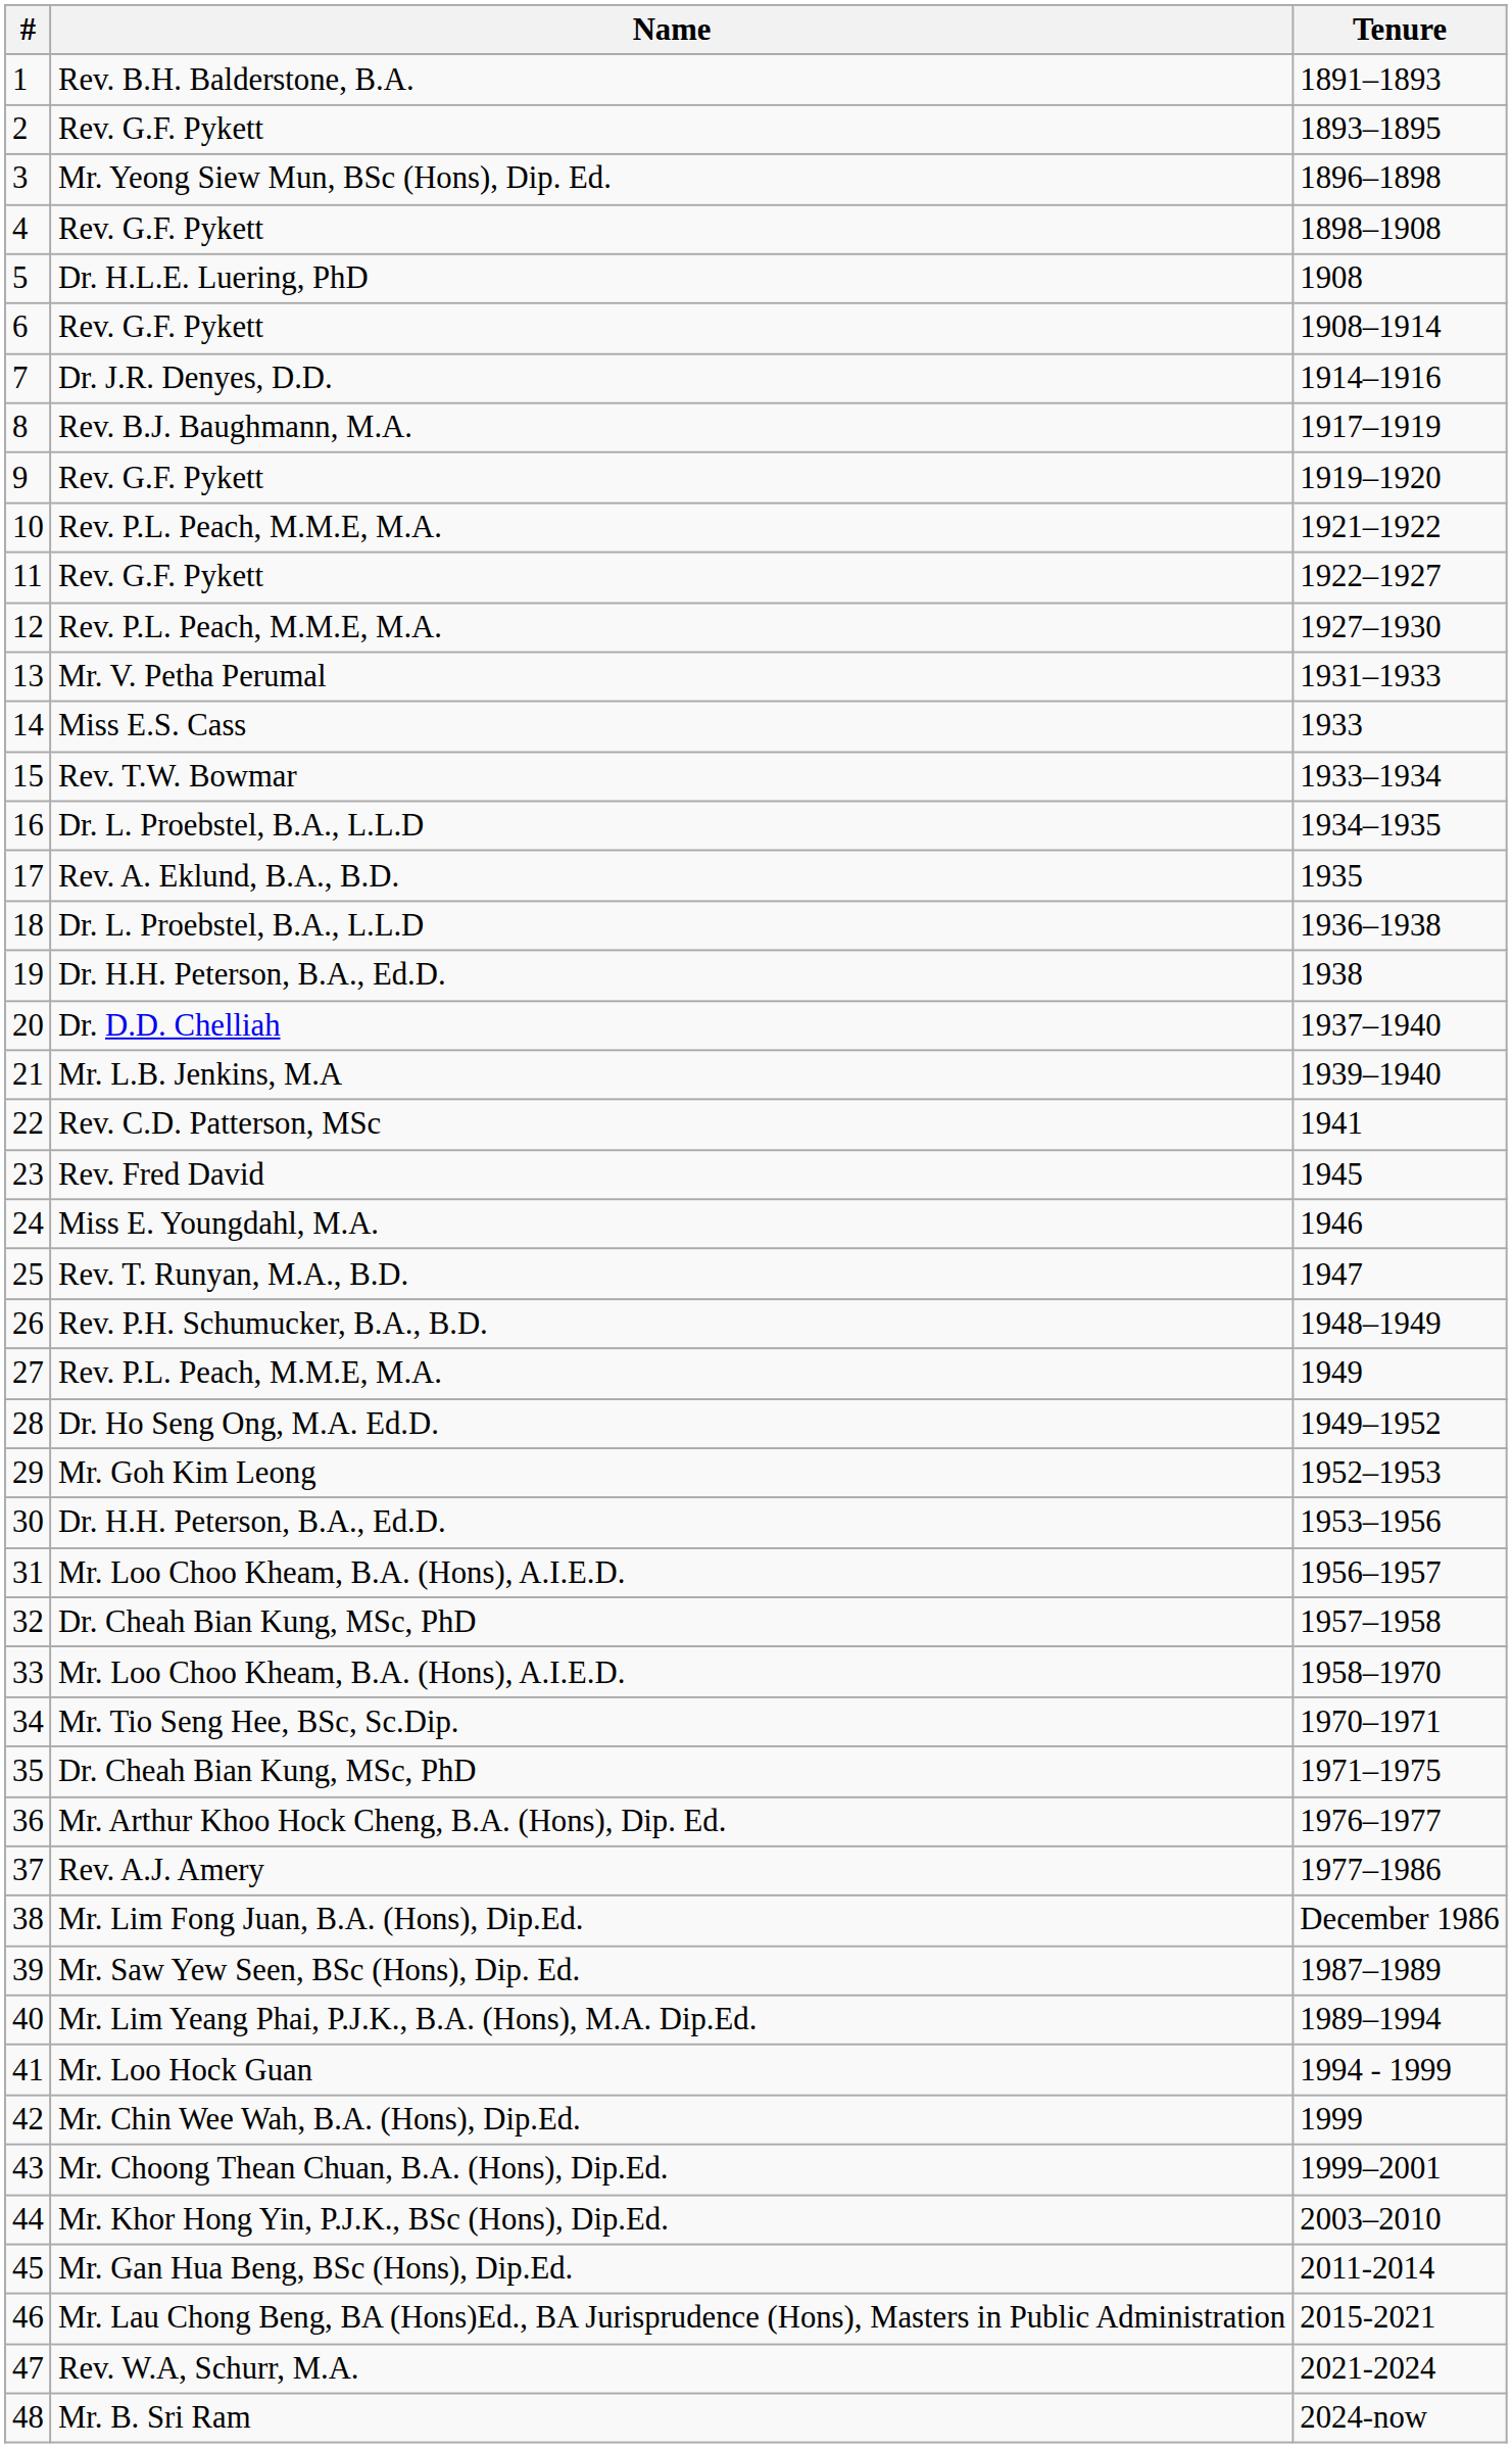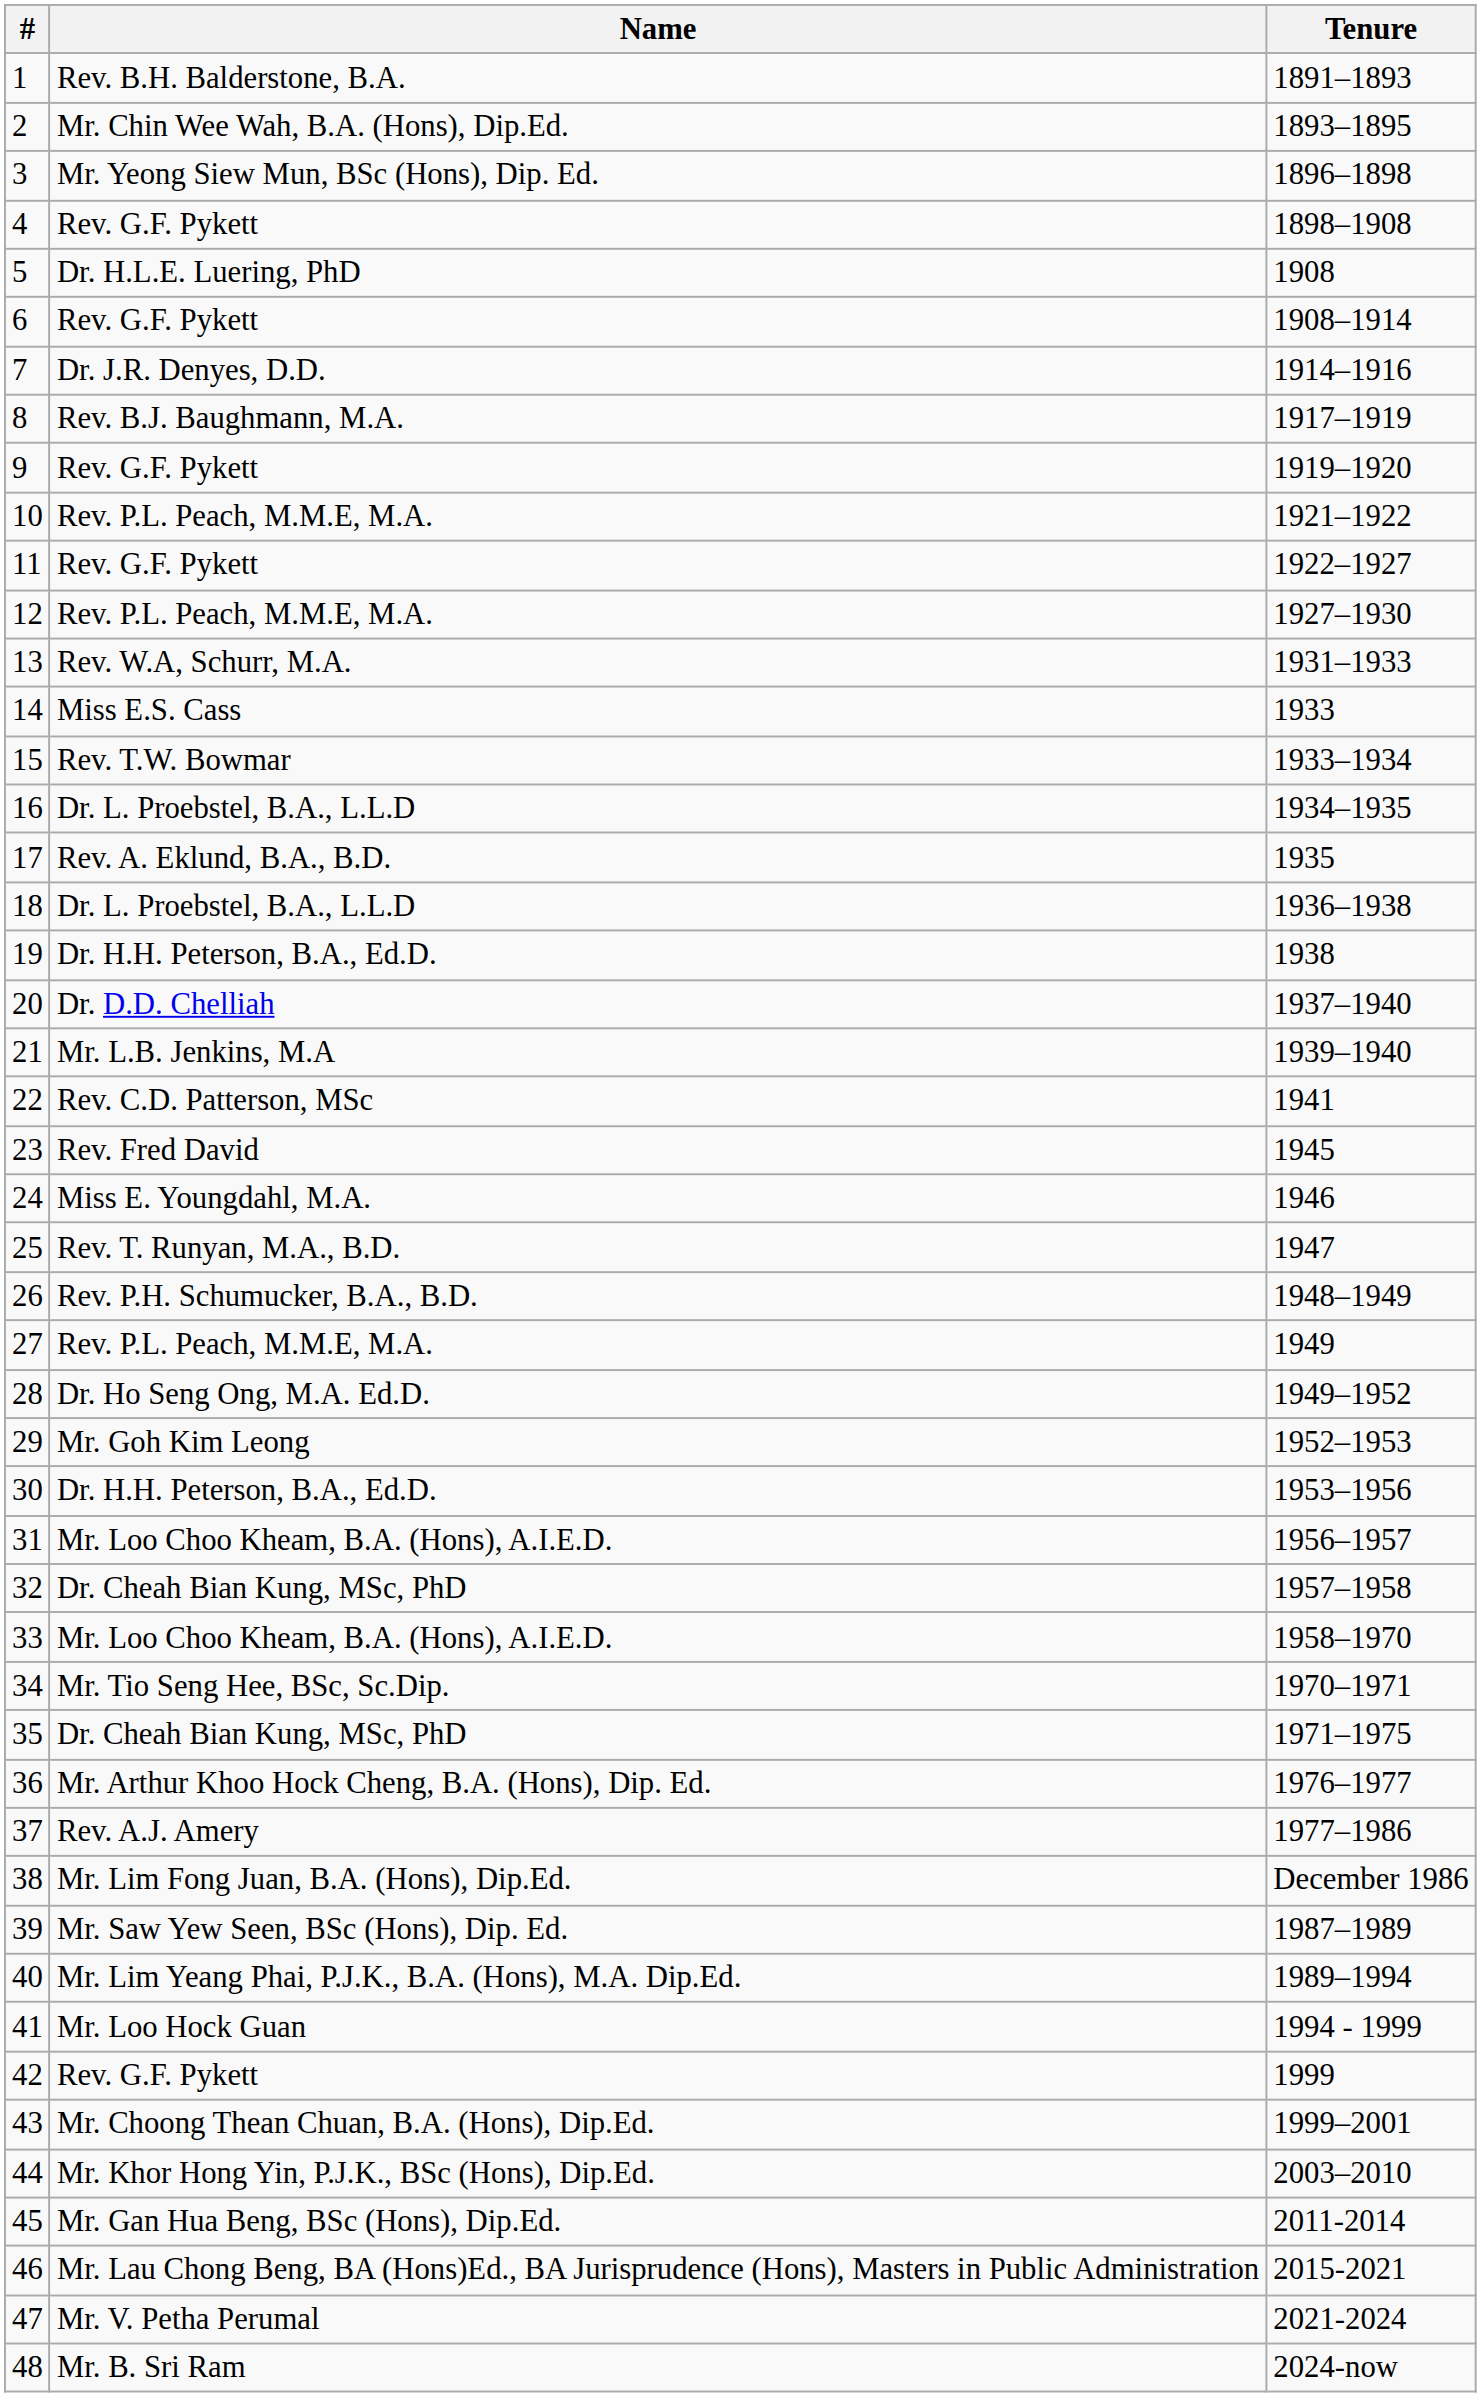 <table class="wikitable">
 <tr>
 <th>#</th>
 <th>Name</th>
 <th>Tenure</th>
 </tr>
 <tr>
 <td>1</td>
 <td>Rev. B.H. Balderstone, B.A.</td>
 <td>1891–1893</td>
 </tr>
 <tr>
 <td>2</td>
-<td>Rev. G.F. Pykett</td>
+<td>Mr. Chin Wee Wah, B.A. (Hons), Dip.Ed.</td>
 <td>1893–1895</td>
 </tr>
 <tr>
 <td>3</td>
 <td>Mr. Yeong Siew Mun, BSc (Hons), Dip. Ed.</td>
 <td>1896–1898</td>
 </tr>
 <tr>
 <td>4</td>
 <td>Rev. G.F. Pykett</td>
 <td>1898–1908</td>
 </tr>
 <tr>
 <td>5</td>
 <td>Dr. H.L.E. Luering, PhD</td>
 <td>1908</td>
 </tr>
 <tr>
 <td>6</td>
 <td>Rev. G.F. Pykett</td>
 <td>1908–1914</td>
 </tr>
 <tr>
 <td>7</td>
 <td>Dr. J.R. Denyes, D.D.</td>
 <td>1914–1916</td>
 </tr>
 <tr>
 <td>8</td>
 <td>Rev. B.J. Baughmann, M.A.</td>
 <td>1917–1919</td>
 </tr>
 <tr>
 <td>9</td>
 <td>Rev. G.F. Pykett</td>
 <td>1919–1920</td>
 </tr>
 <tr>
 <td>10</td>
 <td>Rev. P.L. Peach, M.M.E, M.A.</td>
 <td>1921–1922</td>
 </tr>
 <tr>
 <td>11</td>
 <td>Rev. G.F. Pykett</td>
 <td>1922–1927</td>
 </tr>
 <tr>
 <td>12</td>
 <td>Rev. P.L. Peach, M.M.E, M.A.</td>
 <td>1927–1930</td>
 </tr>
 <tr>
 <td>13</td>
-<td>Mr. V. Petha Perumal</td>
+<td>Rev. W.A, Schurr, M.A.</td>
 <td>1931–1933</td>
 </tr>
 <tr>
 <td>14</td>
 <td>Miss E.S. Cass</td>
 <td>1933</td>
 </tr>
 <tr>
 <td>15</td>
 <td>Rev. T.W. Bowmar</td>
 <td>1933–1934</td>
 </tr>
 <tr>
 <td>16</td>
 <td>Dr. L. Proebstel, B.A., L.L.D</td>
 <td>1934–1935</td>
 </tr>
 <tr>
 <td>17</td>
 <td>Rev. A. Eklund, B.A., B.D.</td>
 <td>1935</td>
 </tr>
 <tr>
 <td>18</td>
 <td>Dr. L. Proebstel, B.A., L.L.D</td>
 <td>1936–1938</td>
 </tr>
 <tr>
 <td>19</td>
 <td>Dr. H.H. Peterson, B.A., Ed.D.</td>
 <td>1938</td>
 </tr>
 <tr>
 <td>20</td>
 <td>Dr. <a href='#'>D.D. Chelliah</a></td>
 <td>1937–1940</td>
 </tr>
 <tr>
 <td>21</td>
 <td>Mr. L.B. Jenkins, M.A</td>
 <td>1939–1940</td>
 </tr>
 <tr>
 <td>22</td>
 <td>Rev. C.D. Patterson, MSc</td>
 <td>1941</td>
 </tr>
 <tr>
 <td>23</td>
 <td>Rev. Fred David</td>
 <td>1945</td>
 </tr>
 <tr>
 <td>24</td>
 <td>Miss E. Youngdahl, M.A.</td>
 <td>1946</td>
 </tr>
 <tr>
 <td>25</td>
 <td>Rev. T. Runyan, M.A., B.D.</td>
 <td>1947</td>
 </tr>
 <tr>
 <td>26</td>
 <td>Rev. P.H. Schumucker, B.A., B.D.</td>
 <td>1948–1949</td>
 </tr>
 <tr>
 <td>27</td>
 <td>Rev. P.L. Peach, M.M.E, M.A.</td>
 <td>1949</td>
 </tr>
 <tr>
 <td>28</td>
 <td>Dr. Ho Seng Ong, M.A. Ed.D.</td>
 <td>1949–1952</td>
 </tr>
 <tr>
 <td>29</td>
 <td>Mr. Goh Kim Leong</td>
 <td>1952–1953</td>
 </tr>
 <tr>
 <td>30</td>
 <td>Dr. H.H. Peterson, B.A., Ed.D.</td>
 <td>1953–1956</td>
 </tr>
 <tr>
 <td>31</td>
 <td>Mr. Loo Choo Kheam, B.A. (Hons), A.I.E.D.</td>
 <td>1956–1957</td>
 </tr>
 <tr>
 <td>32</td>
 <td>Dr. Cheah Bian Kung, MSc, PhD</td>
 <td>1957–1958</td>
 </tr>
 <tr>
 <td>33</td>
 <td>Mr. Loo Choo Kheam, B.A. (Hons), A.I.E.D.</td>
 <td>1958–1970</td>
 </tr>
 <tr>
 <td>34</td>
 <td>Mr. Tio Seng Hee, BSc, Sc.Dip.</td>
 <td>1970–1971</td>
 </tr>
 <tr>
 <td>35</td>
 <td>Dr. Cheah Bian Kung, MSc, PhD</td>
 <td>1971–1975</td>
 </tr>
 <tr>
 <td>36</td>
 <td>Mr. Arthur Khoo Hock Cheng, B.A. (Hons), Dip. Ed.</td>
 <td>1976–1977</td>
 </tr>
 <tr>
 <td>37</td>
 <td>Rev. A.J. Amery</td>
 <td>1977–1986</td>
 </tr>
 <tr>
 <td>38</td>
 <td>Mr. Lim Fong Juan, B.A. (Hons), Dip.Ed.</td>
 <td>December 1986</td>
 </tr>
 <tr>
 <td>39</td>
 <td>Mr. Saw Yew Seen, BSc (Hons), Dip. Ed.</td>
 <td>1987–1989</td>
 </tr>
 <tr>
 <td>40</td>
 <td>Mr. Lim Yeang Phai, P.J.K., B.A. (Hons), M.A. Dip.Ed.</td>
 <td>1989–1994</td>
 </tr>
 <tr>
 <td>41</td>
 <td>Mr. Loo Hock Guan</td>
 <td>1994 - 1999</td>
 </tr>
 <tr>
 <td>42</td>
-<td>Mr. Chin Wee Wah, B.A. (Hons), Dip.Ed.</td>
+<td>Rev. G.F. Pykett</td>
 <td>1999</td>
 </tr>
 <tr>
 <td>43</td>
 <td>Mr. Choong Thean Chuan, B.A. (Hons), Dip.Ed.</td>
 <td>1999–2001</td>
 </tr>
 <tr>
 <td>44</td>
 <td>Mr. Khor Hong Yin, P.J.K., BSc (Hons), Dip.Ed.</td>
 <td>2003–2010</td>
 </tr>
 <tr>
 <td>45</td>
 <td>Mr. Gan Hua Beng, BSc (Hons), Dip.Ed.</td>
 <td>2011-2014</td>
 </tr>
 <tr>
 <td>46</td>
 <td>Mr. Lau Chong Beng, BA (Hons)Ed., BA Jurisprudence (Hons), Masters in Public Administration</td>
 <td>2015-2021</td>
 </tr>
 <tr>
 <td>47</td>
-<td>Rev. W.A, Schurr, M.A.</td>
+<td>Mr. V. Petha Perumal</td>
 <td>2021-2024</td>
 </tr>
 <tr>
 <td>48</td>
 <td>Mr. B. Sri Ram</td>
 <td>2024-now</td>
 </tr>
 </table>
